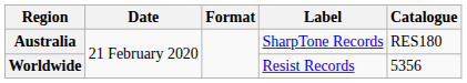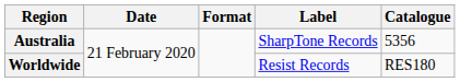 <table class="wikitable plainrowheaders">
 <tr>
 <th scope="col">Region</th>
 <th scope="col">Date</th>
 <th scope="col">Format</th>
 <th scope="col">Label</th>
 <th scope="col">Catalogue</th>
 </tr>
 <tr>
 <th scope="row">Australia</th>
 <td rowspan="2">21 February 2020</td>
 <td rowspan="2"></td>
 <td><a href='#'>SharpTone Records</a></td>
-<td>RES180</td>
+<td>5356</td>
 </tr>
 <tr>
 <th scope="row">Worldwide</th>
 <td><a href='#'>Resist Records</a></td>
-<td>5356</td>
+<td>RES180</td>
 </tr>
 </table>
